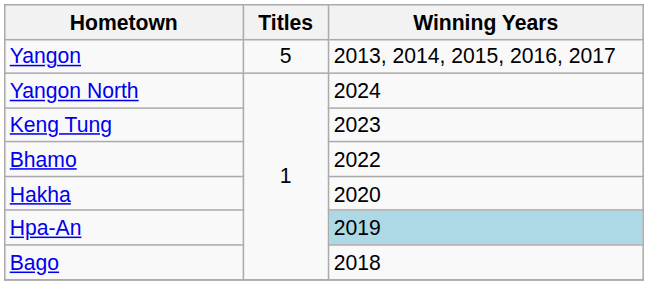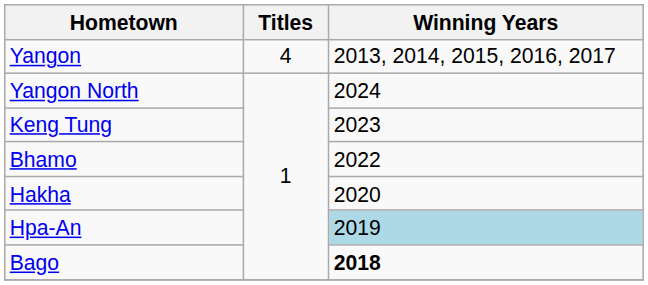 <table class="wikitable" style="font-size: 87%;">
 <tr>
 <th width="150">Hometown</th>
 <th width="50">Titles</th>
 <th width="200">Winning Years</th>
 </tr>
 <tr>
 <td> <a href='#'>Yangon</a></td>
-<td style="text-align:center;">5</td>
+<td style="text-align:center;">4</td>
 <td>2013, 2014, 2015, 2016, 2017</td>
 </tr>
 <tr>
 <td> <a href='#'>Yangon North</a></td>
 <td rowspan="6" style="text-align:center;">1</td>
 <td>2024</td>
 </tr>
 <tr>
 <td> <a href='#'>Keng Tung</a></td>
 <td>2023</td>
 </tr>
 <tr>
 <td> <a href='#'>Bhamo</a></td>
 <td>2022</td>
 </tr>
 <tr>
 <td> <a href='#'>Hakha</a></td>
 <td>2020</td>
 </tr>
 <tr>
 <td> <a href='#'>Hpa-An</a></td>
 <td style="background: lightblue;">2019</td>
 </tr>
 <tr>
 <td> <a href='#'>Bago</a></td>
-<td>2018</td>
+<td><strong>2018</strong></td>
 </tr>
 <tr>
 </tr>
 </table>
